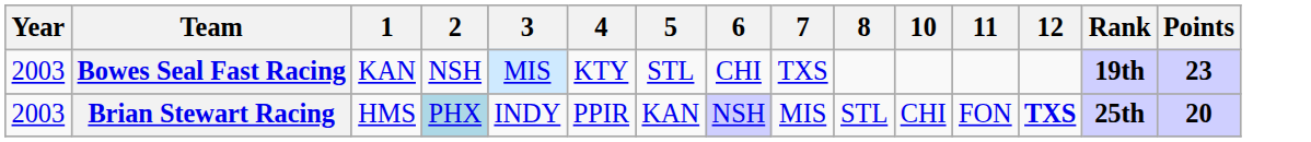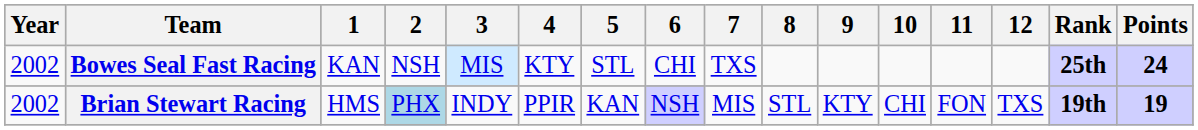 <table class="wikitable" style="text-align:center; font-size:90%">
 <tr>
 <th>Year</th>
 <th>Team</th>
 <th>1</th>
 <th>2</th>
 <th>3</th>
 <th>4</th>
 <th>5</th>
 <th>6</th>
 <th>7</th>
 <th>8</th>
+<th>9</th>
 <th>10</th>
 <th>11</th>
 <th>12</th>
 <th>Rank</th>
 <th>Points</th>
 </tr>
 <tr>
-<td><a href='#'>2003</a></td>
+<td><a href='#'>2002</a></td>
 <th><a href='#'>Bowes Seal Fast Racing</a></th>
 <td><a href='#'>KAN</a></td>
 <td><a href='#'>NSH</a></td>
 <td style="background:#CFEAFF;"><a href='#'>MIS</a><br></td>
 <td><a href='#'>KTY</a></td>
 <td><a href='#'>STL</a></td>
 <td><a href='#'>CHI</a></td>
 <td><a href='#'>TXS</a></td>
 <td></td>
 <td></td>
 <td></td>
 <td></td>
-<td style="background:#CFCFFF;"><strong>19th</strong></td>
-<td style="background:#CFCFFF;"><strong>23</strong></td>
+<td></td>
+<td style="background:#CFCFFF;"><strong>25th</strong></td>
+<td style="background:#CFCFFF;"><strong>24</strong></td>
 </tr>
 <tr>
-<td><a href='#'>2003</a></td>
+<td><a href='#'>2002</a></td>
 <th><a href='#'>Brian Stewart Racing</a></th>
 <td><a href='#'>HMS</a></td>
 <td style="background: lightblue;"><a href='#'>PHX</a></td>
 <td><a href='#'>INDY</a></td>
 <td><a href='#'>PPIR</a></td>
 <td><a href='#'>KAN</a></td>
 <td style="background:#CFCFFF;"><a href='#'>NSH</a><br></td>
 <td><a href='#'>MIS</a></td>
 <td><a href='#'>STL</a></td>
+<td><a href='#'>KTY</a></td>
 <td><a href='#'>CHI</a></td>
 <td><a href='#'>FON</a></td>
-<td><strong><a href='#'>TXS</a></strong></td>
-<td style="background:#CFCFFF;"><strong>25th</strong></td>
-<td style="background:#CFCFFF;"><strong>20</strong></td>
+<td><a href='#'>TXS</a></td>
+<td style="background:#CFCFFF;"><strong>19th</strong></td>
+<td style="background:#CFCFFF;"><strong>19</strong></td>
 </tr>
 </table>
